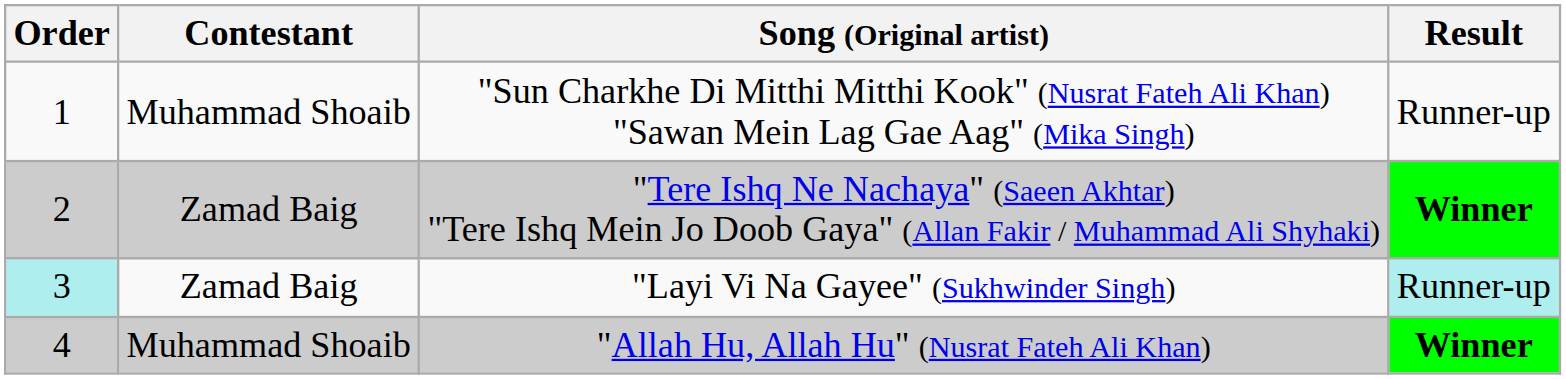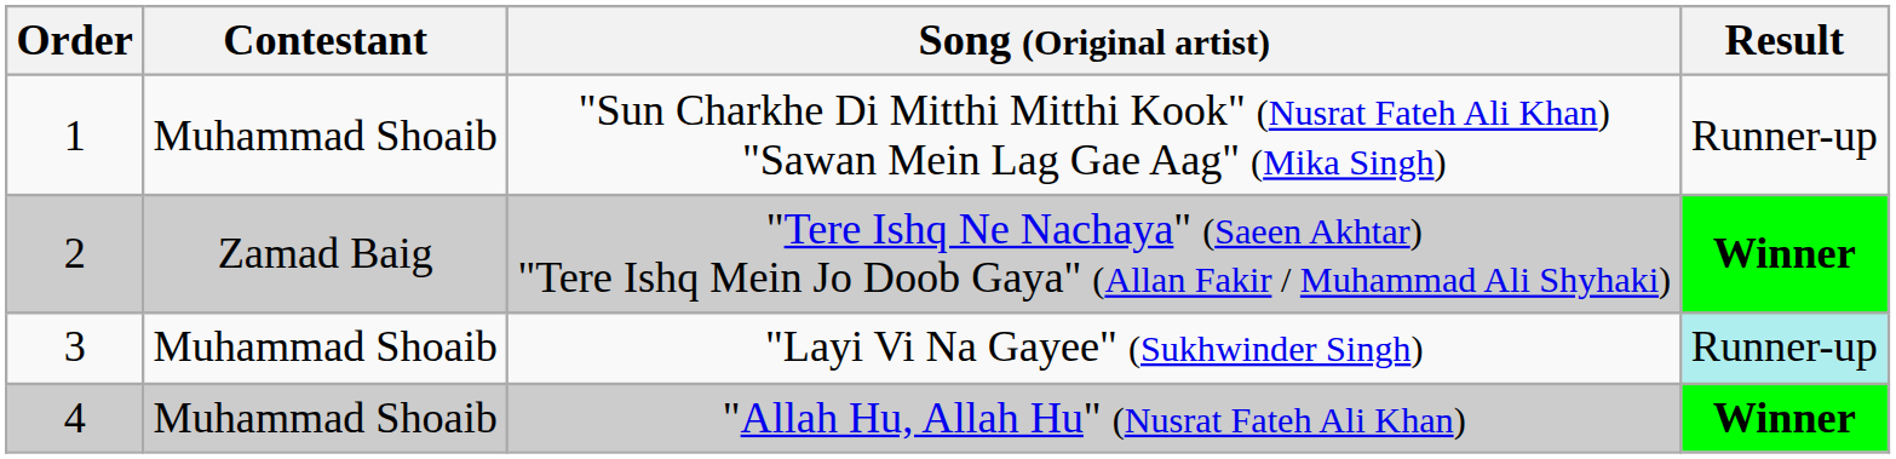 <table class="wikitable plainrowheaders" style="text-align:center;">
 <tr style="background:#f2f2f2;">
 <th scope="col">Order </th>
 <th scope="col">Contestant</th>
 <th scope="col">Song <small>(Original artist)</small></th>
 <th scope="col">Result</th>
 </tr>
 <tr>
 <td>1</td>
 <td scope="row">Muhammad Shoaib</td>
 <td>"Sun Charkhe Di Mitthi Mitthi Kook" <small>(<a href='#'>Nusrat Fateh Ali Khan</a>)</small><br>"Sawan Mein Lag Gae Aag" <small>(<a href='#'>Mika Singh</a>)</small></td>
 <td>Runner-up</td>
 </tr>
 <tr style="background:#ccc;">
 <td>2</td>
 <td scope="row">Zamad Baig</td>
 <td>"<a href='#'>Tere Ishq Ne Nachaya</a>" <small>(<a href='#'>Saeen Akhtar</a>)</small><br>"Tere Ishq Mein Jo Doob Gaya" <small>(<a href='#'>Allan Fakir</a> / <a href='#'>Muhammad Ali Shyhaki</a>)</small></td>
 <td style="background:lime;"><strong>Winner</strong></td>
 </tr>
 <tr>
-<td style="background: paleturquoise;">3</td>
-<td scope="row">Zamad Baig</td>
+<td>3</td>
+<td scope="row">Muhammad Shoaib</td>
 <td>"Layi Vi Na Gayee" <small>(<a href='#'>Sukhwinder Singh</a>)</small></td>
 <td style="background: paleturquoise;">Runner-up</td>
 </tr>
 <tr style="background:#ccc;">
 <td>4</td>
 <td scope="row">Muhammad Shoaib</td>
 <td>"<a href='#'>Allah Hu, Allah Hu</a>" <small> (<a href='#'>Nusrat Fateh Ali Khan</a>)</small></td>
 <td style="background:lime;"><strong>Winner</strong></td>
 </tr>
 </table>
